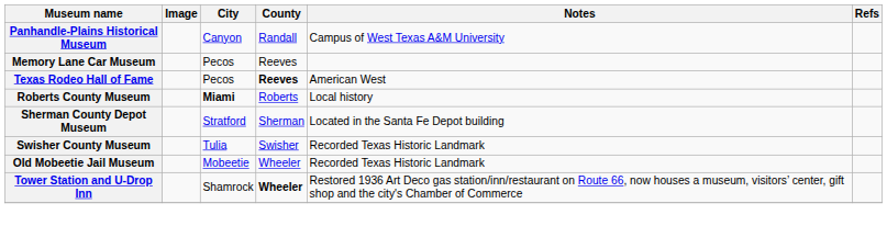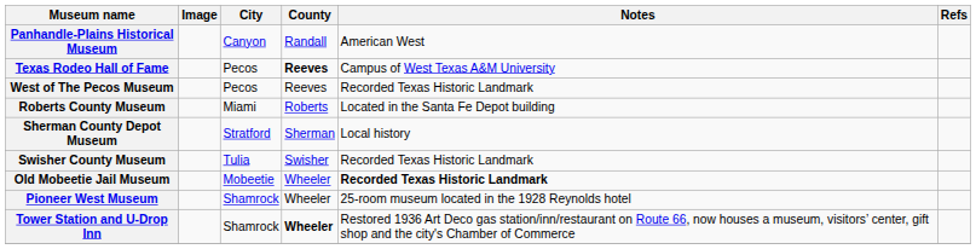 <table class="wikitable sortable plainrowheaders">
 <tr>
 <th scope="col">Museum name</th>
 <th scope="col"  class="unsortable">Image</th>
 <th scope="col">City</th>
 <th scope="col">County</th>
 <th scope="col">Notes</th>
 <th scope="col" class="unsortable">Refs</th>
 </tr>
 <tr>
 <th scope="row"><a href='#'>Panhandle-Plains Historical Museum</a></th>
 <td></td>
 <td><a href='#'>Canyon</a></td>
 <td><a href='#'>Randall</a></td>
-<td>Campus of <a href='#'>West Texas A&M University</a></td>
-<td align="center"></td>
-</tr>
-<tr>
-<th scope="row">Memory Lane Car Museum</th>
-<td></td>
-<td>Pecos</td>
-<td>Reeves</td>
-<td></td>
+<td>American West</td>
 <td align="center"></td>
 </tr>
 <tr>
 <th scope="row"><a href='#'>Texas Rodeo Hall of Fame</a></th>
 <td></td>
 <td>Pecos</td>
 <td><strong>Reeves</strong></td>
-<td>American West</td>
+<td>Campus of <a href='#'>West Texas A&M University</a></td>
+<td align="center"></td>
+</tr>
+<tr>
+<th scope="row">West of The Pecos Museum</th>
+<td></td>
+<td>Pecos</td>
+<td>Reeves</td>
+<td>Recorded Texas Historic Landmark</td>
 <td align="center"></td>
 </tr>
 <tr>
 <th scope="row">Roberts County Museum</th>
 <td></td>
-<td><strong>Miami</strong></td>
+<td>Miami</td>
 <td><a href='#'>Roberts</a></td>
-<td>Local history</td>
+<td>Located in the Santa Fe Depot building</td>
 <td align="center"></td>
 </tr>
 <tr>
 <th scope="row">Sherman County Depot Museum</th>
 <td></td>
 <td><a href='#'>Stratford</a></td>
 <td><a href='#'>Sherman</a></td>
-<td>Located in the Santa Fe Depot building</td>
+<td>Local history</td>
 <td align="center"></td>
 </tr>
 <tr>
 <th scope="row">Swisher County Museum</th>
 <td></td>
 <td><a href='#'>Tulia</a></td>
 <td><a href='#'>Swisher</a></td>
 <td>Recorded Texas Historic Landmark</td>
 <td align="center"></td>
 </tr>
 <tr>
 <th scope="row">Old Mobeetie Jail Museum</th>
 <td></td>
 <td><a href='#'>Mobeetie</a></td>
 <td><a href='#'>Wheeler</a></td>
-<td>Recorded Texas Historic Landmark</td>
+<td><strong>Recorded Texas Historic Landmark</strong></td>
+<td align="center"></td>
+</tr>
+<tr>
+<th scope="row"><a href='#'>Pioneer West Museum</a></th>
+<td></td>
+<td><a href='#'>Shamrock</a></td>
+<td>Wheeler</td>
+<td>25-room museum located in the 1928 Reynolds hotel</td>
 <td align="center"></td>
 </tr>
 <tr>
 <th scope="row"><a href='#'>Tower Station and U-Drop Inn</a></th>
 <td></td>
 <td>Shamrock</td>
 <td><strong>Wheeler</strong></td>
 <td>Restored 1936 Art Deco gas station/inn/restaurant on <a href='#'>Route 66</a>, now houses a museum, visitors’ center, gift shop and the city's Chamber of Commerce</td>
 <td align="center"></td>
 </tr>
 <tr>
 </tr>
 </table>
